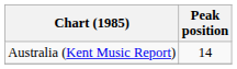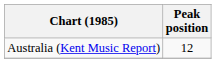 <table class="wikitable sortable">
 <tr>
 <th>Chart (1985)</th>
 <th>Peak<br>position</th>
 </tr>
 <tr>
 <td>Australia (<a href='#'>Kent Music Report</a>)</td>
-<td style="text-align:center;">14</td>
+<td style="text-align:center;">12</td>
 </tr>
 <tr>
 </tr>
 </table>
